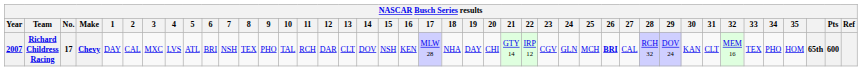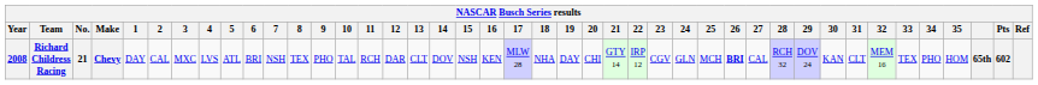 <table class="wikitable" style="text-align:center; font-size:75%">
 <tr>
 <th colspan=42><a href='#'>NASCAR</a> <a href='#'>Busch Series</a> results</th>
 </tr>
 <tr>
 <th>Year</th>
 <th>Team</th>
 <th>No.</th>
 <th>Make</th>
 <th>1</th>
 <th>2</th>
 <th>3</th>
 <th>4</th>
 <th>5</th>
 <th>6</th>
 <th>7</th>
 <th>8</th>
 <th>9</th>
 <th>10</th>
 <th>11</th>
 <th>12</th>
 <th>13</th>
 <th>14</th>
 <th>15</th>
 <th>16</th>
 <th>17</th>
 <th>18</th>
 <th>19</th>
 <th>20</th>
 <th>21</th>
 <th>22</th>
 <th>23</th>
 <th>24</th>
 <th>25</th>
 <th>26</th>
 <th>27</th>
 <th>28</th>
 <th>29</th>
 <th>30</th>
 <th>31</th>
 <th>32</th>
 <th>33</th>
 <th>34</th>
 <th>35</th>
 <th></th>
 <th>Pts</th>
 <th>Ref</th>
 </tr>
 <tr>
-<th><a href='#'>2007</a></th>
+<th><a href='#'>2008</a></th>
 <th><a href='#'>Richard Childress Racing</a></th>
-<th>17</th>
+<th>21</th>
 <th><a href='#'>Chevy</a></th>
 <td><a href='#'>DAY</a></td>
 <td><a href='#'>CAL</a></td>
 <td><a href='#'>MXC</a></td>
 <td><a href='#'>LVS</a></td>
 <td><a href='#'>ATL</a></td>
 <td><a href='#'>BRI</a></td>
 <td><a href='#'>NSH</a></td>
 <td><a href='#'>TEX</a></td>
 <td><a href='#'>PHO</a></td>
 <td><a href='#'>TAL</a></td>
 <td><a href='#'>RCH</a></td>
 <td><a href='#'>DAR</a></td>
 <td><a href='#'>CLT</a></td>
 <td><a href='#'>DOV</a></td>
 <td><a href='#'>NSH</a></td>
 <td><a href='#'>KEN</a></td>
 <td style="background:#CFCFFF;"><a href='#'>MLW</a><br><small>28</small></td>
 <td><a href='#'>NHA</a></td>
 <td><a href='#'>DAY</a></td>
 <td><a href='#'>CHI</a></td>
 <td style="background:#DFFFDF;"><a href='#'>GTY</a><br><small>14</small></td>
 <td style="background:#DFFFDF;"><a href='#'>IRP</a><br><small>12</small></td>
 <td><a href='#'>CGV</a></td>
 <td><a href='#'>GLN</a></td>
 <td><a href='#'>MCH</a></td>
 <td><strong><a href='#'>BRI</a></strong></td>
 <td><a href='#'>CAL</a></td>
 <td style="background:#CFCFFF;"><a href='#'>RCH</a><br><small>32</small></td>
 <td style="background:#CFCFFF;"><a href='#'>DOV</a><br><small>24</small></td>
 <td><a href='#'>KAN</a></td>
 <td><a href='#'>CLT</a></td>
 <td style="background:#DFFFDF;"><a href='#'>MEM</a><br><small>16</small></td>
 <td><a href='#'>TEX</a></td>
 <td><a href='#'>PHO</a></td>
 <td><a href='#'>HOM</a></td>
 <th>65th</th>
-<th>600</th>
+<th>602</th>
 <th></th>
 </tr>
 </table>
